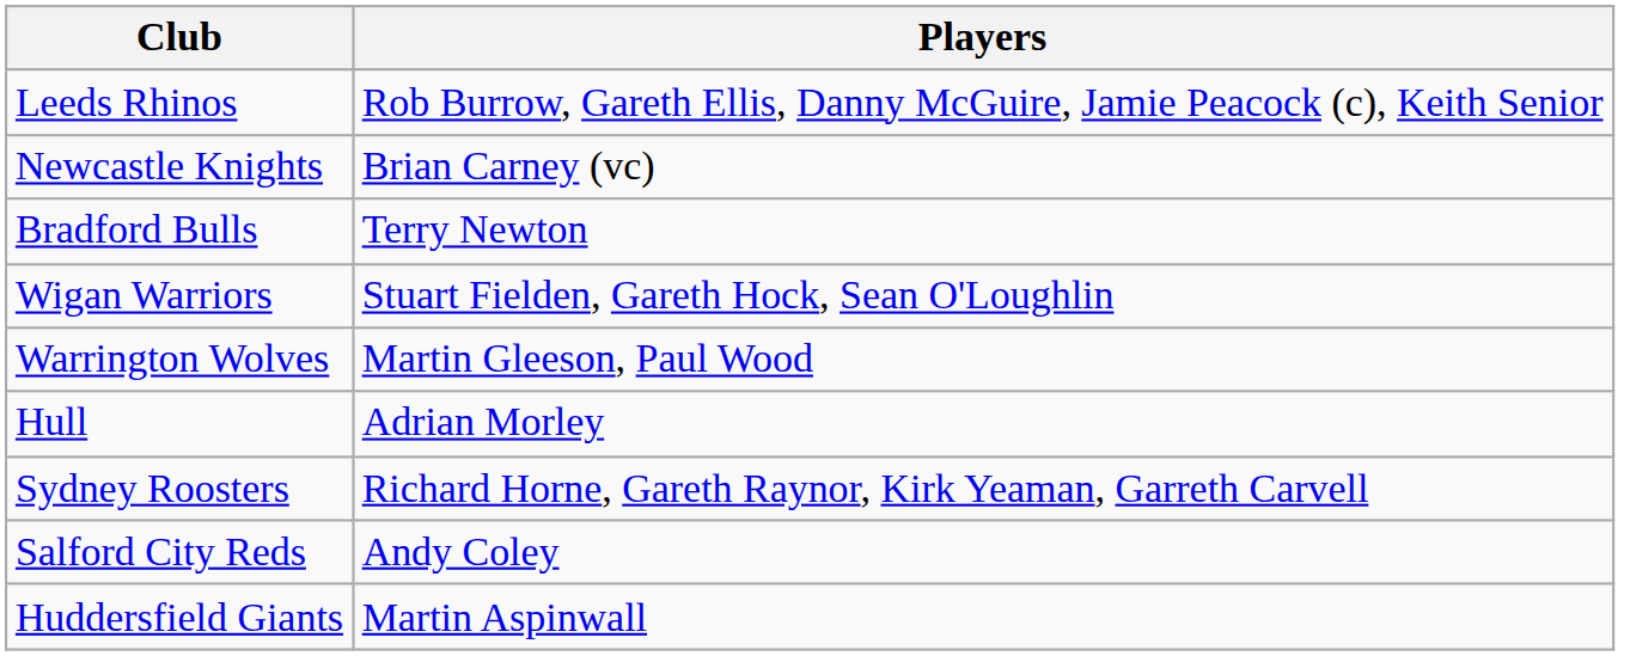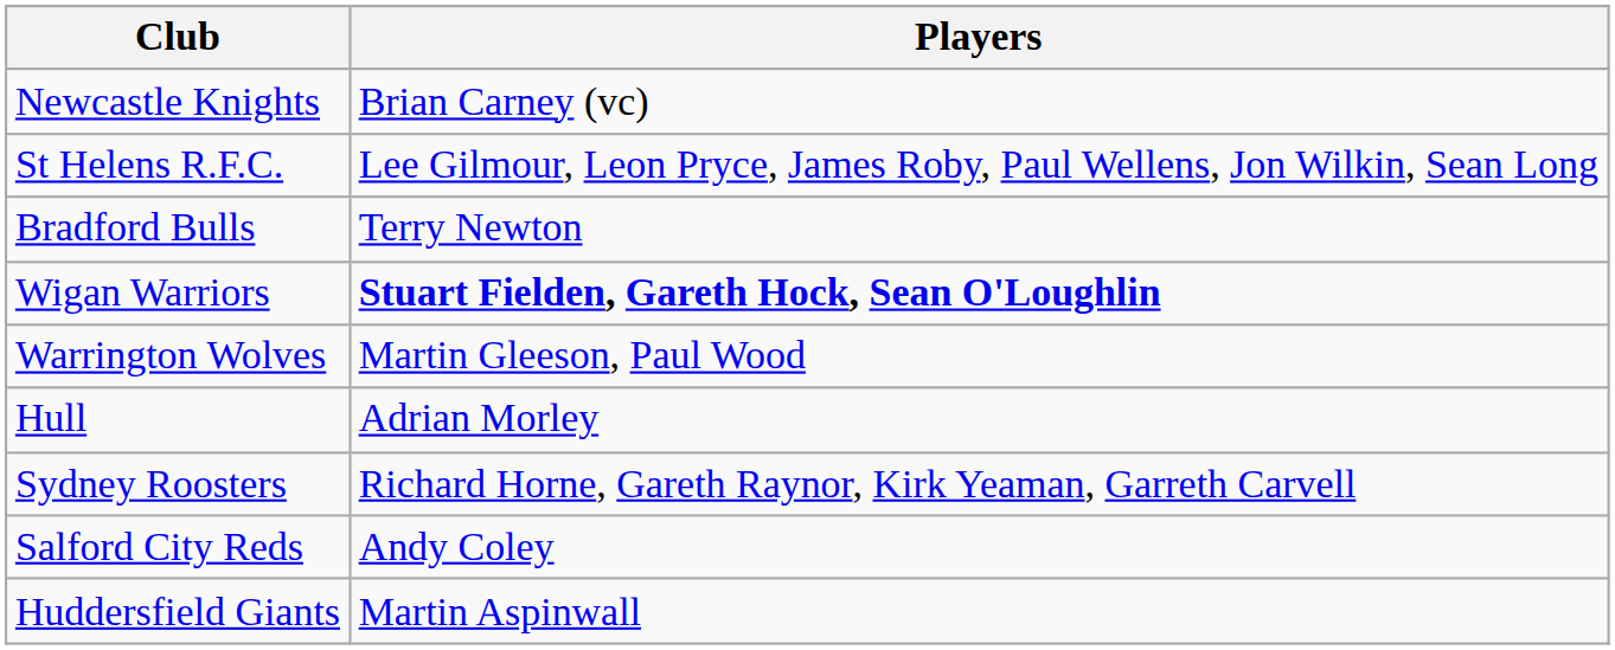 <table class="wikitable">
 <tr style="background:#bdb76b;">
 <th>Club</th>
 <th>Players</th>
 </tr>
 <tr>
-<td><a href='#'>Leeds Rhinos</a></td>
-<td><a href='#'>Rob Burrow</a>, <a href='#'>Gareth Ellis</a>, <a href='#'>Danny McGuire</a>, <a href='#'>Jamie Peacock</a> (c), <a href='#'>Keith Senior</a></td>
+<td><a href='#'>Newcastle Knights</a></td>
+<td><a href='#'>Brian Carney</a> (vc)</td>
 </tr>
 <tr>
-<td><a href='#'>Newcastle Knights</a></td>
-<td><a href='#'>Brian Carney</a> (vc)</td>
+<td><a href='#'>St Helens R.F.C.</a></td>
+<td><a href='#'>Lee Gilmour</a>, <a href='#'>Leon Pryce</a>, <a href='#'>James Roby</a>, <a href='#'>Paul Wellens</a>, <a href='#'>Jon Wilkin</a>, <a href='#'>Sean Long</a></td>
 </tr>
 <tr>
 <td><a href='#'>Bradford Bulls</a></td>
 <td><a href='#'>Terry Newton</a></td>
 </tr>
 <tr>
 <td><a href='#'>Wigan Warriors</a></td>
-<td><a href='#'>Stuart Fielden</a>, <a href='#'>Gareth Hock</a>, <a href='#'>Sean O'Loughlin</a></td>
+<td><strong><a href='#'>Stuart Fielden</a>, <a href='#'>Gareth Hock</a>, <a href='#'>Sean O'Loughlin</a></strong></td>
 </tr>
 <tr>
 <td><a href='#'>Warrington Wolves</a></td>
 <td><a href='#'>Martin Gleeson</a>, <a href='#'>Paul Wood</a></td>
 </tr>
 <tr>
 <td><a href='#'>Hull</a></td>
 <td><a href='#'>Adrian Morley</a></td>
 </tr>
 <tr>
 <td><a href='#'>Sydney Roosters</a></td>
 <td><a href='#'>Richard Horne</a>, <a href='#'>Gareth Raynor</a>, <a href='#'>Kirk Yeaman</a>, <a href='#'>Garreth Carvell</a></td>
 </tr>
 <tr>
 <td><a href='#'>Salford City Reds</a></td>
 <td><a href='#'>Andy Coley</a></td>
 </tr>
 <tr>
 <td><a href='#'>Huddersfield Giants</a></td>
 <td><a href='#'>Martin Aspinwall</a></td>
 </tr>
 </table>
